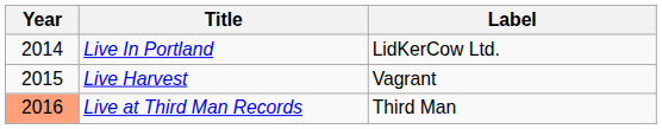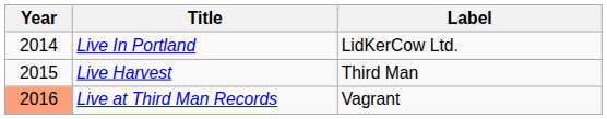 <table class="wikitable">
 <tr>
 <th style="width:3.5em;">Year</th>
 <th style="width:15em;">Title</th>
 <th style="width:15em;">Label</th>
 </tr>
 <tr>
 <td style="text-align:center;">2014</td>
 <td><em><a href='#'>Live In Portland</a></em></td>
 <td>LidKerCow Ltd.</td>
 </tr>
 <tr>
 <td style="text-align:center;">2015</td>
 <td><em><a href='#'>Live Harvest</a></em></td>
-<td>Vagrant</td>
+<td>Third Man</td>
 </tr>
 <tr>
 <td style="background: lightsalmon; text-align:center;">2016</td>
 <td><em><a href='#'>Live at Third Man Records</a></em></td>
-<td>Third Man</td>
+<td>Vagrant</td>
 </tr>
 </table>
